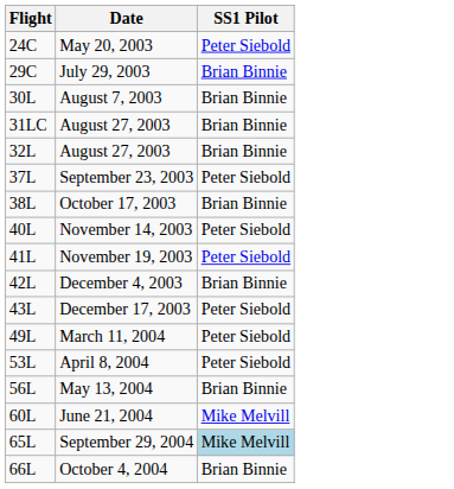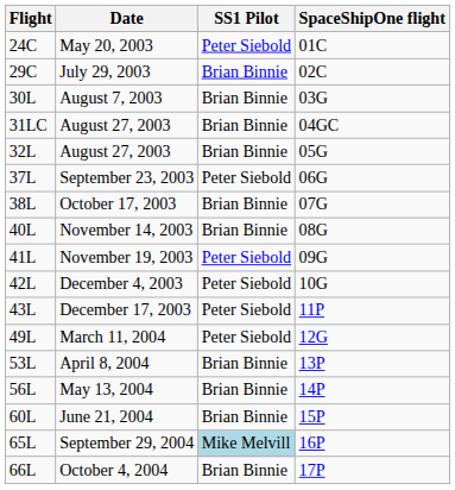 <table class="wikitable">
 <tr>
 <th>Flight</th>
 <th>Date</th>
 <th>SS1 Pilot</th>
+<th>SpaceShipOne flight</th>
 </tr>
 <tr>
 <td>24C</td>
 <td>May 20, 2003</td>
 <td><a href='#'>Peter Siebold</a></td>
+<td>01C</td>
 </tr>
 <tr style="text-align:left;">
 <td>29C</td>
 <td>July 29, 2003</td>
 <td><a href='#'>Brian Binnie</a></td>
+<td>02C</td>
 </tr>
 <tr style="text-align:left;">
 <td>30L</td>
 <td>August 7, 2003</td>
 <td>Brian Binnie</td>
+<td>03G</td>
 </tr>
 <tr>
 <td>31LC</td>
 <td>August 27, 2003</td>
 <td>Brian Binnie</td>
+<td>04GC</td>
 </tr>
 <tr>
 <td>32L</td>
 <td>August 27, 2003</td>
 <td>Brian Binnie</td>
+<td style="text-align:left;">05G</td>
 </tr>
 <tr>
 <td>37L</td>
 <td>September 23, 2003</td>
 <td>Peter Siebold</td>
+<td>06G</td>
 </tr>
 <tr>
 <td style="text-align:left;">38L</td>
 <td style="text-align:left;">October 17, 2003</td>
 <td>Brian Binnie</td>
+<td>07G</td>
 </tr>
 <tr>
 <td>40L</td>
 <td>November 14, 2003</td>
-<td>Peter Siebold</td>
+<td>Brian Binnie</td>
+<td>08G</td>
 </tr>
 <tr>
 <td>41L</td>
 <td>November 19, 2003</td>
 <td><a href='#'>Peter Siebold</a></td>
+<td>09G</td>
 </tr>
 <tr style="text-align:left;">
 <td>42L</td>
 <td>December 4, 2003</td>
-<td>Brian Binnie</td>
+<td>Peter Siebold</td>
+<td>10G</td>
 </tr>
 <tr>
 <td style="text-align:left;">43L</td>
 <td style="text-align:left;">December 17, 2003</td>
 <td style="text-align:left;">Peter Siebold</td>
+<td style="text-align:left;"><a href='#'>11P</a></td>
 </tr>
 <tr>
 <td style="text-align:left;">49L</td>
 <td style="text-align:left;">March 11, 2004</td>
 <td>Peter Siebold</td>
+<td style="text-align:left;"><a href='#'>12G</a></td>
 </tr>
 <tr>
 <td style="text-align:left;">53L</td>
 <td style="text-align:left;">April 8, 2004</td>
-<td>Peter Siebold</td>
+<td style="text-align:left;">Brian Binnie</td>
+<td style="text-align:left;"><a href='#'>13P</a></td>
 </tr>
 <tr>
 <td style="text-align:left;">56L</td>
 <td style="text-align:left;">May 13, 2004</td>
 <td style="text-align:left;">Brian Binnie</td>
+<td style="text-align:left;"><a href='#'>14P</a></td>
 </tr>
 <tr>
 <td>60L</td>
 <td>June 21, 2004</td>
-<td style="text-align:left;"><a href='#'>Mike Melvill</a></td>
+<td style="text-align:left;">Brian Binnie</td>
+<td style="text-align:left;"><a href='#'>15P</a></td>
 </tr>
 <tr>
 <td>65L</td>
 <td style="text-align:left;">September 29, 2004</td>
 <td style="background: lightblue; text-align:left;">Mike Melvill</td>
+<td style="text-align:left;"><a href='#'>16P</a></td>
 </tr>
 <tr>
 <td>66L</td>
 <td style="text-align:left;">October 4, 2004</td>
 <td style="text-align:left;">Brian Binnie</td>
+<td style="text-align:left;"><a href='#'>17P</a></td>
 </tr>
 </table>
